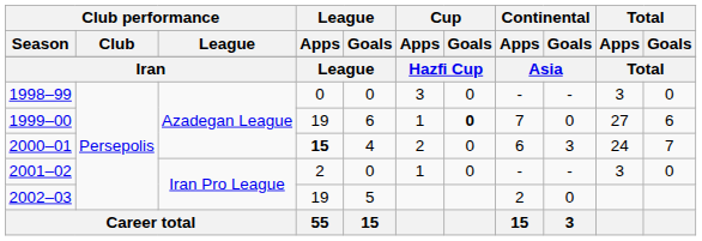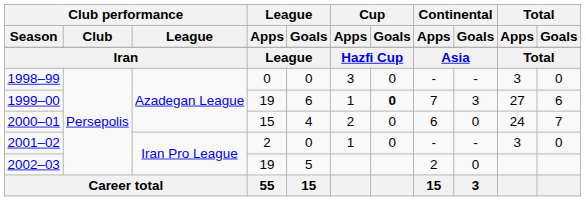 <table class="wikitable" style="text-align:center">
 <tr>
 <th colspan=3>Club performance</th>
 <th colspan=2>League</th>
 <th colspan=2>Cup</th>
 <th colspan=2>Continental</th>
 <th colspan=2>Total</th>
 </tr>
 <tr>
 <th>Season</th>
 <th>Club</th>
 <th>League</th>
 <th>Apps</th>
 <th>Goals</th>
 <th>Apps</th>
 <th>Goals</th>
 <th>Apps</th>
 <th>Goals</th>
 <th>Apps</th>
 <th>Goals</th>
 </tr>
 <tr>
 </tr>
 <tr>
 <th colspan=3>Iran</th>
 <th colspan=2>League</th>
 <th colspan=2><a href='#'>Hazfi Cup</a></th>
 <th colspan=2><a href='#'>Asia</a></th>
 <th colspan=2>Total</th>
 </tr>
 <tr>
 <td><a href='#'>1998–99</a></td>
 <td rowspan=5><a href='#'>Persepolis</a></td>
 <td rowspan=3><a href='#'>Azadegan League</a></td>
 <td>0</td>
 <td>0</td>
 <td>3</td>
 <td>0</td>
 <td>-</td>
 <td>-</td>
 <td>3</td>
 <td>0</td>
 </tr>
 <tr>
 <td><a href='#'>1999–00</a></td>
 <td>19</td>
 <td>6</td>
 <td>1</td>
 <td><strong>0</strong></td>
 <td>7</td>
-<td>0</td>
+<td>3</td>
 <td>27</td>
 <td>6</td>
 </tr>
 <tr>
 <td><a href='#'>2000–01</a></td>
-<td><strong>15</strong></td>
+<td>15</td>
 <td>4</td>
 <td>2</td>
 <td>0</td>
 <td>6</td>
-<td>3</td>
+<td>0</td>
 <td>24</td>
 <td>7</td>
 </tr>
 <tr>
 <td><a href='#'>2001–02</a></td>
 <td rowspan=2><a href='#'>Iran Pro League</a></td>
 <td>2</td>
 <td>0</td>
 <td>1</td>
 <td>0</td>
 <td>-</td>
 <td>-</td>
 <td>3</td>
 <td>0</td>
 </tr>
 <tr>
 <td><a href='#'>2002–03</a></td>
 <td>19</td>
 <td>5</td>
 <td></td>
 <td></td>
 <td>2</td>
 <td>0</td>
 <td></td>
 <td></td>
 </tr>
 <tr>
 <th colspan=3>Career total</th>
 <th>55</th>
 <th>15</th>
 <th></th>
 <th></th>
 <th>15</th>
 <th>3</th>
 <th></th>
 <th></th>
 </tr>
 </table>
